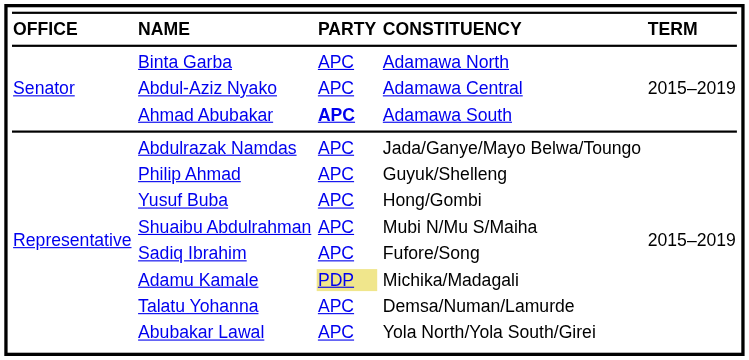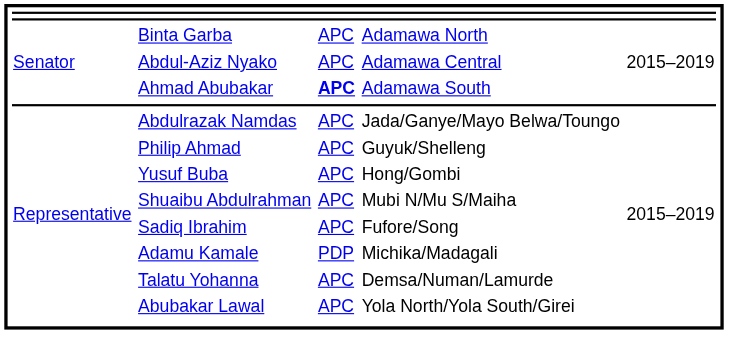 <table cellpadding="1" cellspacing="4" style="margin:3px; border:3px solid #000000;">
 <tr>
 <td colspan="5" bgcolor="#000000"></td>
-</tr>
-<tr>
-<td><strong>OFFICE</strong></td>
-<td><strong>NAME</strong></td>
-<td><strong>PARTY</strong></td>
-<td><strong>CONSTITUENCY</strong></td>
-<td><strong>TERM</strong></td>
 </tr>
 <tr>
 <td colspan="5" bgcolor="#000000"></td>
 </tr>
 <tr>
 <td rowspan="3"><a href='#'>Senator</a></td>
 <td><a href='#'>Binta Garba</a></td>
 <td><a href='#'>APC</a></td>
 <td><a href='#'>Adamawa North</a></td>
 <td rowspan="3">2015–2019</td>
 </tr>
 <tr>
 <td><a href='#'>Abdul-Aziz Nyako</a></td>
 <td><a href='#'>APC</a></td>
 <td><a href='#'>Adamawa Central</a></td>
 </tr>
 <tr>
 <td><a href='#'>Ahmad Abubakar</a></td>
 <td><strong><a href='#'>APC</a></strong></td>
 <td><a href='#'>Adamawa South</a></td>
 </tr>
 <tr>
 <td colspan="5" bgcolor="#000000"></td>
 </tr>
 <tr>
 <td rowspan="8"><a href='#'>Representative</a></td>
 <td><a href='#'>Abdulrazak Namdas</a></td>
 <td><a href='#'>APC</a></td>
 <td>Jada/Ganye/Mayo Belwa/Toungo</td>
 <td rowspan="8">2015–2019</td>
 </tr>
 <tr>
 <td><a href='#'>Philip Ahmad</a></td>
 <td><a href='#'>APC</a></td>
 <td>Guyuk/Shelleng</td>
 </tr>
 <tr>
 <td><a href='#'>Yusuf Buba</a></td>
 <td><a href='#'>APC</a></td>
 <td>Hong/Gombi</td>
 </tr>
 <tr>
 <td><a href='#'>Shuaibu Abdulrahman</a></td>
 <td><a href='#'>APC</a></td>
 <td>Mubi N/Mu S/Maiha</td>
 </tr>
 <tr>
 <td><a href='#'>Sadiq Ibrahim</a></td>
 <td><a href='#'>APC</a></td>
 <td>Fufore/Song</td>
 </tr>
 <tr>
 <td><a href='#'>Adamu Kamale</a></td>
-<td style="background: khaki;"><a href='#'>PDP</a></td>
+<td><a href='#'>PDP</a></td>
 <td>Michika/Madagali</td>
 </tr>
 <tr>
 <td><a href='#'>Talatu Yohanna</a></td>
 <td><a href='#'>APC</a></td>
 <td>Demsa/Numan/Lamurde</td>
 </tr>
 <tr>
 <td><a href='#'>Abubakar Lawal</a></td>
 <td><a href='#'>APC</a></td>
 <td>Yola North/Yola South/Girei</td>
 </tr>
 <tr>
 </tr>
 </table>
